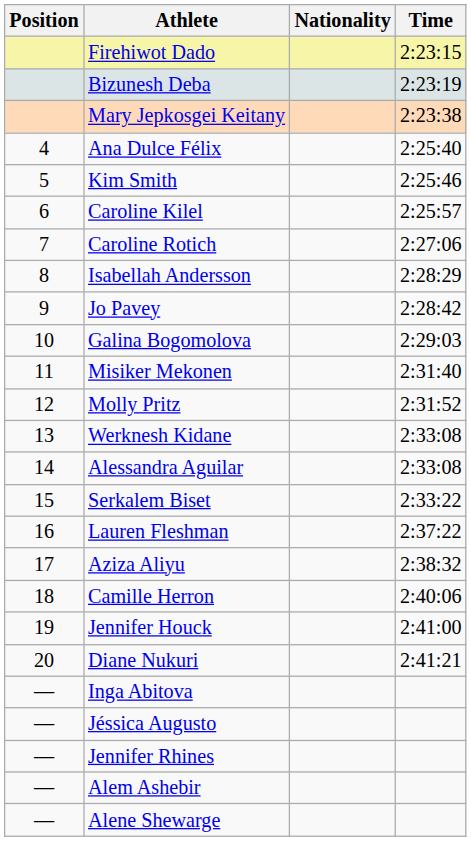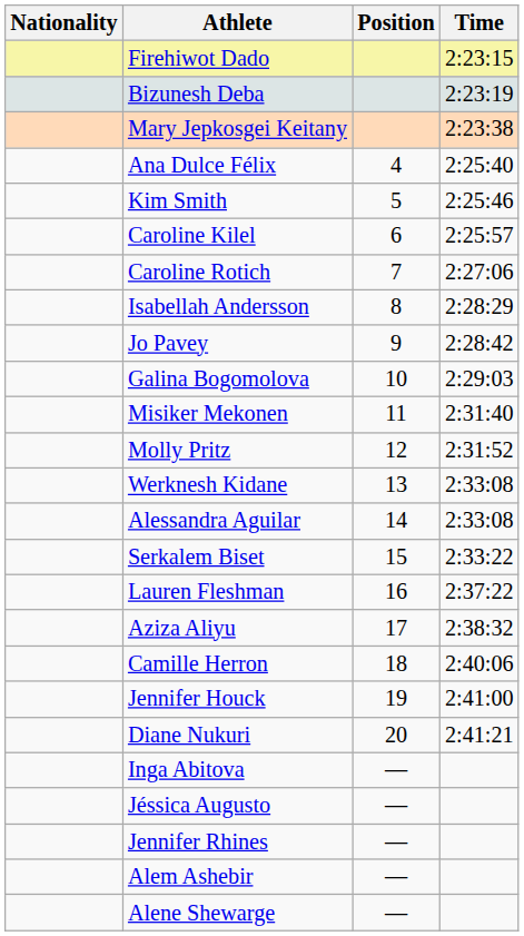 <table class="wikitable sortable">
 <tr>
+<th>Nationality</th>
+<th>Athlete</th>
 <th>Position</th>
-<th>Athlete</th>
-<th>Nationality</th>
 <th>Time</th>
 </tr>
 <tr bgcolor=#F7F6A8>
+<td></td>
+<td><a href='#'>Firehiwot Dado</a></td>
 <td align=center></td>
-<td><a href='#'>Firehiwot Dado</a></td>
-<td></td>
 <td>2:23:15</td>
 </tr>
 <tr bgcolor=#DCE5E5>
+<td></td>
+<td><a href='#'>Bizunesh Deba</a></td>
 <td align=center></td>
-<td><a href='#'>Bizunesh Deba</a></td>
-<td></td>
 <td>2:23:19</td>
 </tr>
 <tr bgcolor=#FFDAB9>
+<td></td>
+<td><a href='#'>Mary Jepkosgei Keitany</a></td>
 <td align=center></td>
-<td><a href='#'>Mary Jepkosgei Keitany</a></td>
-<td></td>
 <td>2:23:38</td>
 </tr>
 <tr>
+<td></td>
+<td><a href='#'>Ana Dulce Félix</a></td>
 <td align=center>4</td>
-<td><a href='#'>Ana Dulce Félix</a></td>
-<td></td>
 <td>2:25:40</td>
 </tr>
 <tr>
+<td></td>
+<td><a href='#'>Kim Smith</a></td>
 <td align=center>5</td>
-<td><a href='#'>Kim Smith</a></td>
-<td></td>
 <td>2:25:46</td>
 </tr>
 <tr>
+<td></td>
+<td><a href='#'>Caroline Kilel</a></td>
 <td align=center>6</td>
-<td><a href='#'>Caroline Kilel</a></td>
-<td></td>
 <td>2:25:57</td>
 </tr>
 <tr>
+<td></td>
+<td><a href='#'>Caroline Rotich</a></td>
 <td align=center>7</td>
-<td><a href='#'>Caroline Rotich</a></td>
-<td></td>
 <td>2:27:06</td>
 </tr>
 <tr>
+<td></td>
+<td><a href='#'>Isabellah Andersson</a></td>
 <td align=center>8</td>
-<td><a href='#'>Isabellah Andersson</a></td>
-<td></td>
 <td>2:28:29</td>
 </tr>
 <tr>
+<td></td>
+<td><a href='#'>Jo Pavey</a></td>
 <td align=center>9</td>
-<td><a href='#'>Jo Pavey</a></td>
-<td></td>
 <td>2:28:42</td>
 </tr>
 <tr>
+<td></td>
+<td><a href='#'>Galina Bogomolova</a></td>
 <td align=center>10</td>
-<td><a href='#'>Galina Bogomolova</a></td>
-<td></td>
 <td>2:29:03</td>
 </tr>
 <tr>
+<td></td>
+<td><a href='#'>Misiker Mekonen</a></td>
 <td align=center>11</td>
-<td><a href='#'>Misiker Mekonen</a></td>
-<td></td>
 <td>2:31:40</td>
 </tr>
 <tr>
+<td></td>
+<td><a href='#'>Molly Pritz</a></td>
 <td align=center>12</td>
-<td><a href='#'>Molly Pritz</a></td>
-<td></td>
 <td>2:31:52</td>
 </tr>
 <tr>
+<td></td>
+<td><a href='#'>Werknesh Kidane</a></td>
 <td align=center>13</td>
-<td><a href='#'>Werknesh Kidane</a></td>
-<td></td>
 <td>2:33:08</td>
 </tr>
 <tr>
+<td></td>
+<td><a href='#'>Alessandra Aguilar</a></td>
 <td align=center>14</td>
-<td><a href='#'>Alessandra Aguilar</a></td>
-<td></td>
 <td>2:33:08</td>
 </tr>
 <tr>
+<td></td>
+<td><a href='#'>Serkalem Biset</a></td>
 <td align=center>15</td>
-<td><a href='#'>Serkalem Biset</a></td>
-<td></td>
 <td>2:33:22</td>
 </tr>
 <tr>
+<td></td>
+<td><a href='#'>Lauren Fleshman</a></td>
 <td align=center>16</td>
-<td><a href='#'>Lauren Fleshman</a></td>
-<td></td>
 <td>2:37:22</td>
 </tr>
 <tr>
+<td></td>
+<td><a href='#'>Aziza Aliyu</a></td>
 <td align=center>17</td>
-<td><a href='#'>Aziza Aliyu</a></td>
-<td></td>
 <td>2:38:32</td>
 </tr>
 <tr>
+<td></td>
+<td><a href='#'>Camille Herron</a></td>
 <td align=center>18</td>
-<td><a href='#'>Camille Herron</a></td>
-<td></td>
 <td>2:40:06</td>
 </tr>
 <tr>
+<td></td>
+<td><a href='#'>Jennifer Houck</a></td>
 <td align=center>19</td>
-<td><a href='#'>Jennifer Houck</a></td>
-<td></td>
 <td>2:41:00</td>
 </tr>
 <tr>
+<td></td>
+<td><a href='#'>Diane Nukuri</a></td>
 <td align=center>20</td>
-<td><a href='#'>Diane Nukuri</a></td>
-<td></td>
 <td>2:41:21</td>
 </tr>
 <tr>
+<td></td>
+<td><a href='#'>Inga Abitova</a></td>
 <td align=center>—</td>
-<td><a href='#'>Inga Abitova</a></td>
-<td></td>
 <td></td>
 </tr>
 <tr>
+<td></td>
+<td><a href='#'>Jéssica Augusto</a></td>
 <td align=center>—</td>
-<td><a href='#'>Jéssica Augusto</a></td>
-<td></td>
 <td></td>
 </tr>
 <tr>
+<td></td>
+<td><a href='#'>Jennifer Rhines</a></td>
 <td align=center>—</td>
-<td><a href='#'>Jennifer Rhines</a></td>
-<td></td>
 <td></td>
 </tr>
 <tr>
+<td></td>
+<td><a href='#'>Alem Ashebir</a></td>
 <td align=center>—</td>
-<td><a href='#'>Alem Ashebir</a></td>
-<td></td>
 <td></td>
 </tr>
 <tr>
+<td></td>
+<td><a href='#'>Alene Shewarge</a></td>
 <td align=center>—</td>
-<td><a href='#'>Alene Shewarge</a></td>
-<td></td>
 <td></td>
 </tr>
 </table>
